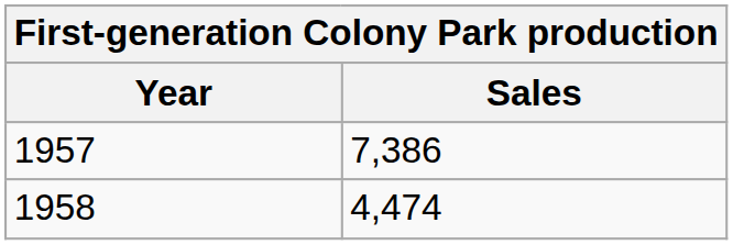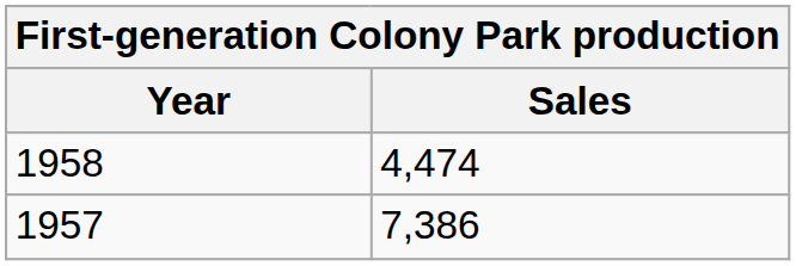 <table class="wikitable">
 <tr>
 <th colspan="2">First-generation Colony Park production</th>
 </tr>
 <tr>
 <th>Year</th>
 <th>Sales</th>
 </tr>
 <tr>
+<td>1958</td>
+<td>4,474</td>
+</tr>
+<tr>
 <td>1957</td>
 <td>7,386</td>
 </tr>
-<tr>
-<td>1958</td>
-<td>4,474</td>
-</tr>
 </table>
